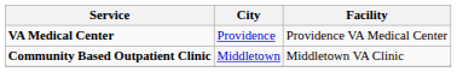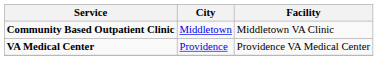 <table class="wikitable">
 <tr>
 <th>Service</th>
 <th>City</th>
 <th>Facility</th>
 </tr>
 <tr>
+<td><strong>Community Based Outpatient Clinic</strong></td>
+<td><a href='#'>Middletown</a></td>
+<td>Middletown VA Clinic</td>
+</tr>
+<tr>
 <td><strong>VA Medical Center</strong></td>
 <td><a href='#'>Providence</a></td>
 <td>Providence VA Medical Center</td>
 </tr>
 <tr>
-<td><strong>Community Based Outpatient Clinic</strong></td>
-<td><a href='#'>Middletown</a></td>
-<td>Middletown VA Clinic</td>
-</tr>
-<tr>
 </tr>
 </table>
